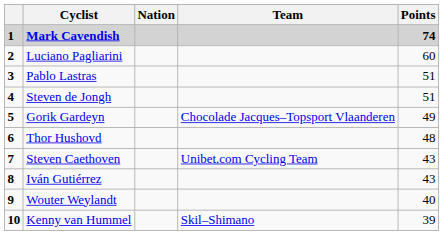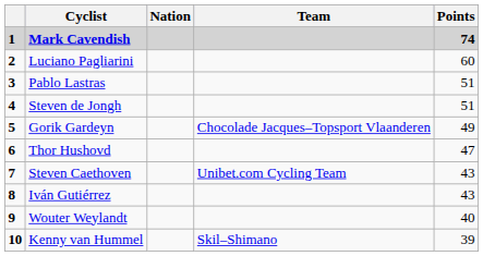 <table class="wikitable">
 <tr style="background:#ccccff;">
 <th></th>
 <th>Cyclist</th>
 <th>Nation</th>
 <th>Team</th>
 <th>Points</th>
 </tr>
 <tr style="background:lightgrey">
 <td><strong>1</strong></td>
 <td><strong><a href='#'>Mark Cavendish</a></strong></td>
 <td><strong></strong></td>
 <td><strong></strong></td>
 <td align=right><strong>74</strong></td>
 </tr>
 <tr>
 <td><strong>2</strong></td>
 <td><a href='#'>Luciano Pagliarini</a></td>
 <td></td>
 <td></td>
 <td align=right>60</td>
 </tr>
 <tr>
 <td><strong>3</strong></td>
 <td><a href='#'>Pablo Lastras</a></td>
 <td></td>
 <td></td>
 <td align=right>51</td>
 </tr>
 <tr>
 <td><strong>4</strong></td>
 <td><a href='#'>Steven de Jongh</a></td>
 <td></td>
 <td></td>
 <td align=right>51</td>
 </tr>
 <tr>
 <td><strong>5</strong></td>
 <td><a href='#'>Gorik Gardeyn</a></td>
 <td></td>
 <td><a href='#'>Chocolade Jacques–Topsport Vlaanderen</a></td>
 <td align=right>49</td>
 </tr>
 <tr>
 <td><strong>6</strong></td>
 <td><a href='#'>Thor Hushovd</a></td>
 <td></td>
 <td></td>
-<td align=right>48</td>
+<td align=right>47</td>
 </tr>
 <tr>
 <td><strong>7</strong></td>
 <td><a href='#'>Steven Caethoven</a></td>
 <td></td>
 <td><a href='#'>Unibet.com Cycling Team</a></td>
 <td align=right>43</td>
 </tr>
 <tr>
 <td><strong>8</strong></td>
 <td><a href='#'>Iván Gutiérrez</a></td>
 <td></td>
 <td></td>
 <td align=right>43</td>
 </tr>
 <tr>
 <td><strong>9</strong></td>
 <td><a href='#'>Wouter Weylandt</a></td>
 <td></td>
 <td></td>
 <td align=right>40</td>
 </tr>
 <tr>
 <td><strong>10</strong></td>
 <td><a href='#'>Kenny van Hummel</a></td>
 <td></td>
 <td><a href='#'>Skil–Shimano</a></td>
 <td align=right>39</td>
 </tr>
 </table>
